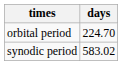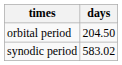 <table class="wikitable">
 <tr>
 <th>times</th>
 <th>days</th>
 </tr>
 <tr>
 <td>orbital period</td>
-<td>224.70</td>
+<td>204.50</td>
 </tr>
 <tr>
 <td>synodic period</td>
 <td>583.02</td>
 </tr>
 </table>
